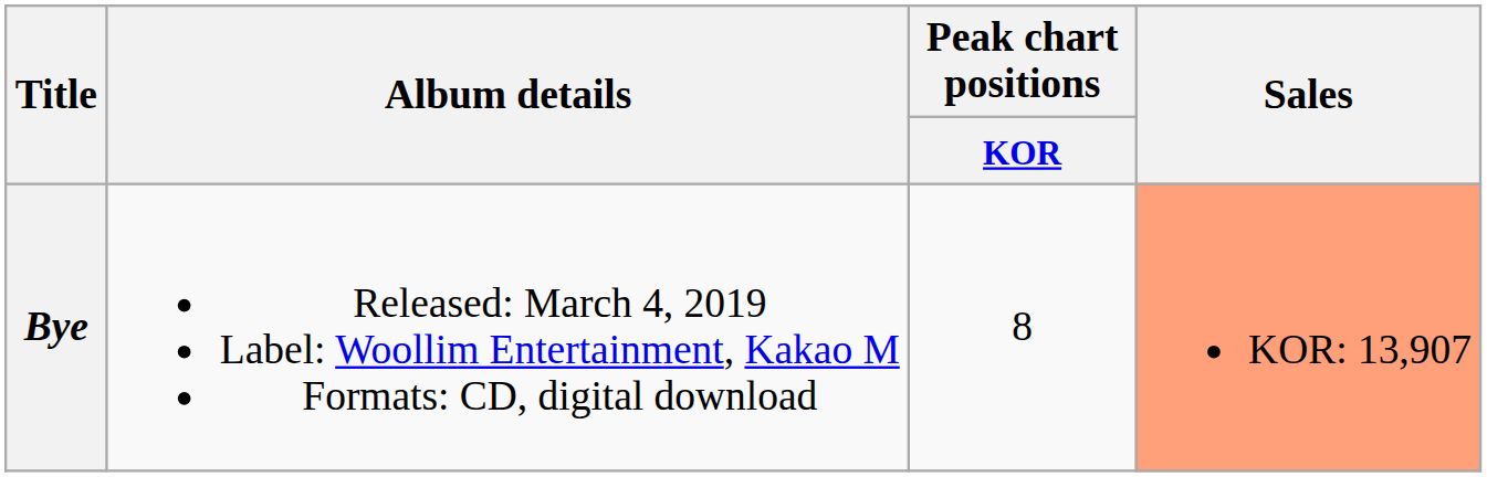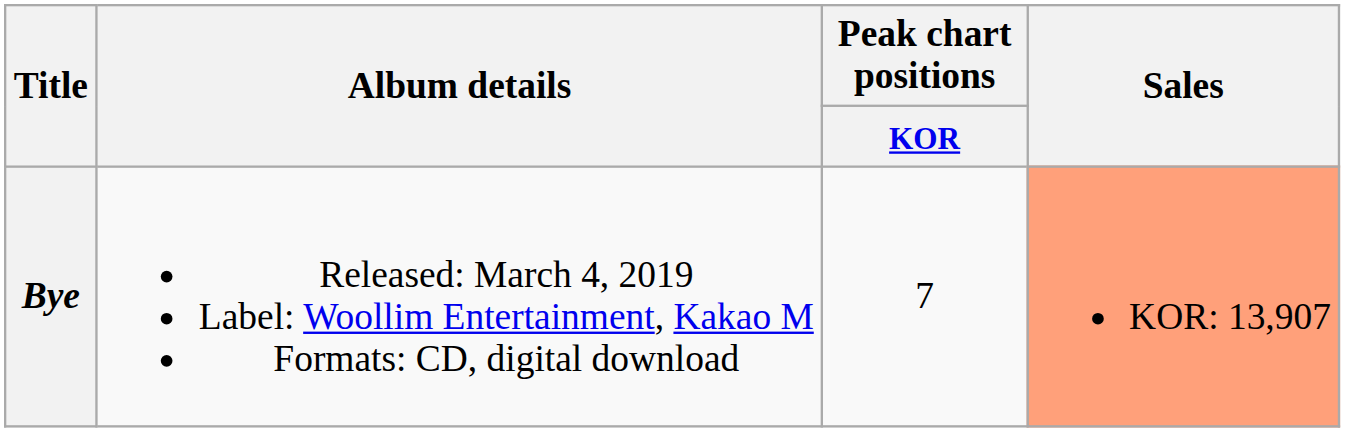 <table class="wikitable plainrowheaders" style="text-align:center;">
 <tr>
 <th scope="col" rowspan="2">Title</th>
 <th scope="col" rowspan="2">Album details</th>
 <th scope="col" colspan="1" style="width:5em;">Peak chart positions</th>
 <th scope="col" rowspan="2">Sales</th>
 </tr>
 <tr>
 <th><small><a href='#'>KOR</a></small><br></th>
 </tr>
 <tr>
 <th scope="row"><em>Bye</em></th>
 <td><br><ul><li>Released: March 4, 2019</li><li>Label: <a href='#'>Woollim Entertainment</a>, <a href='#'>Kakao M</a></li><li>Formats: CD, digital download</li></ul></td>
-<td>8</td>
+<td>7</td>
 <td style="background: lightsalmon;"><br><ul><li>KOR: 13,907</li></ul></td>
 </tr>
 </table>
